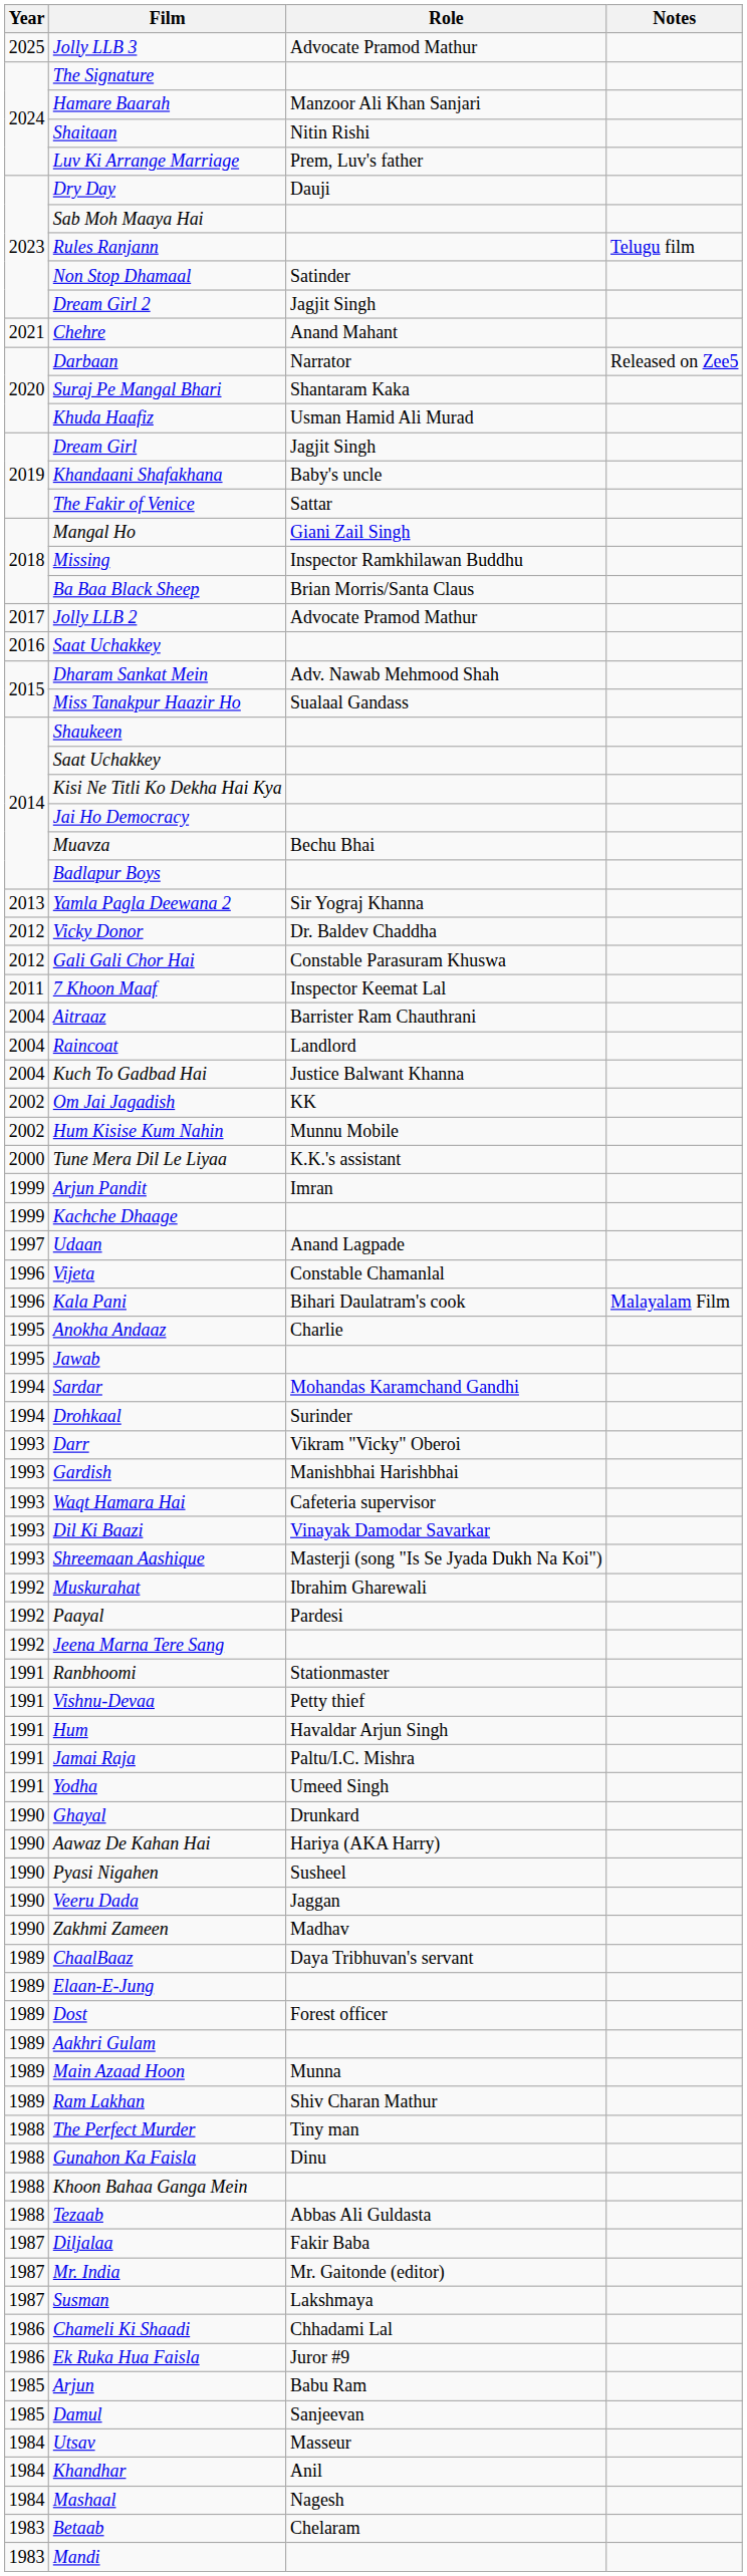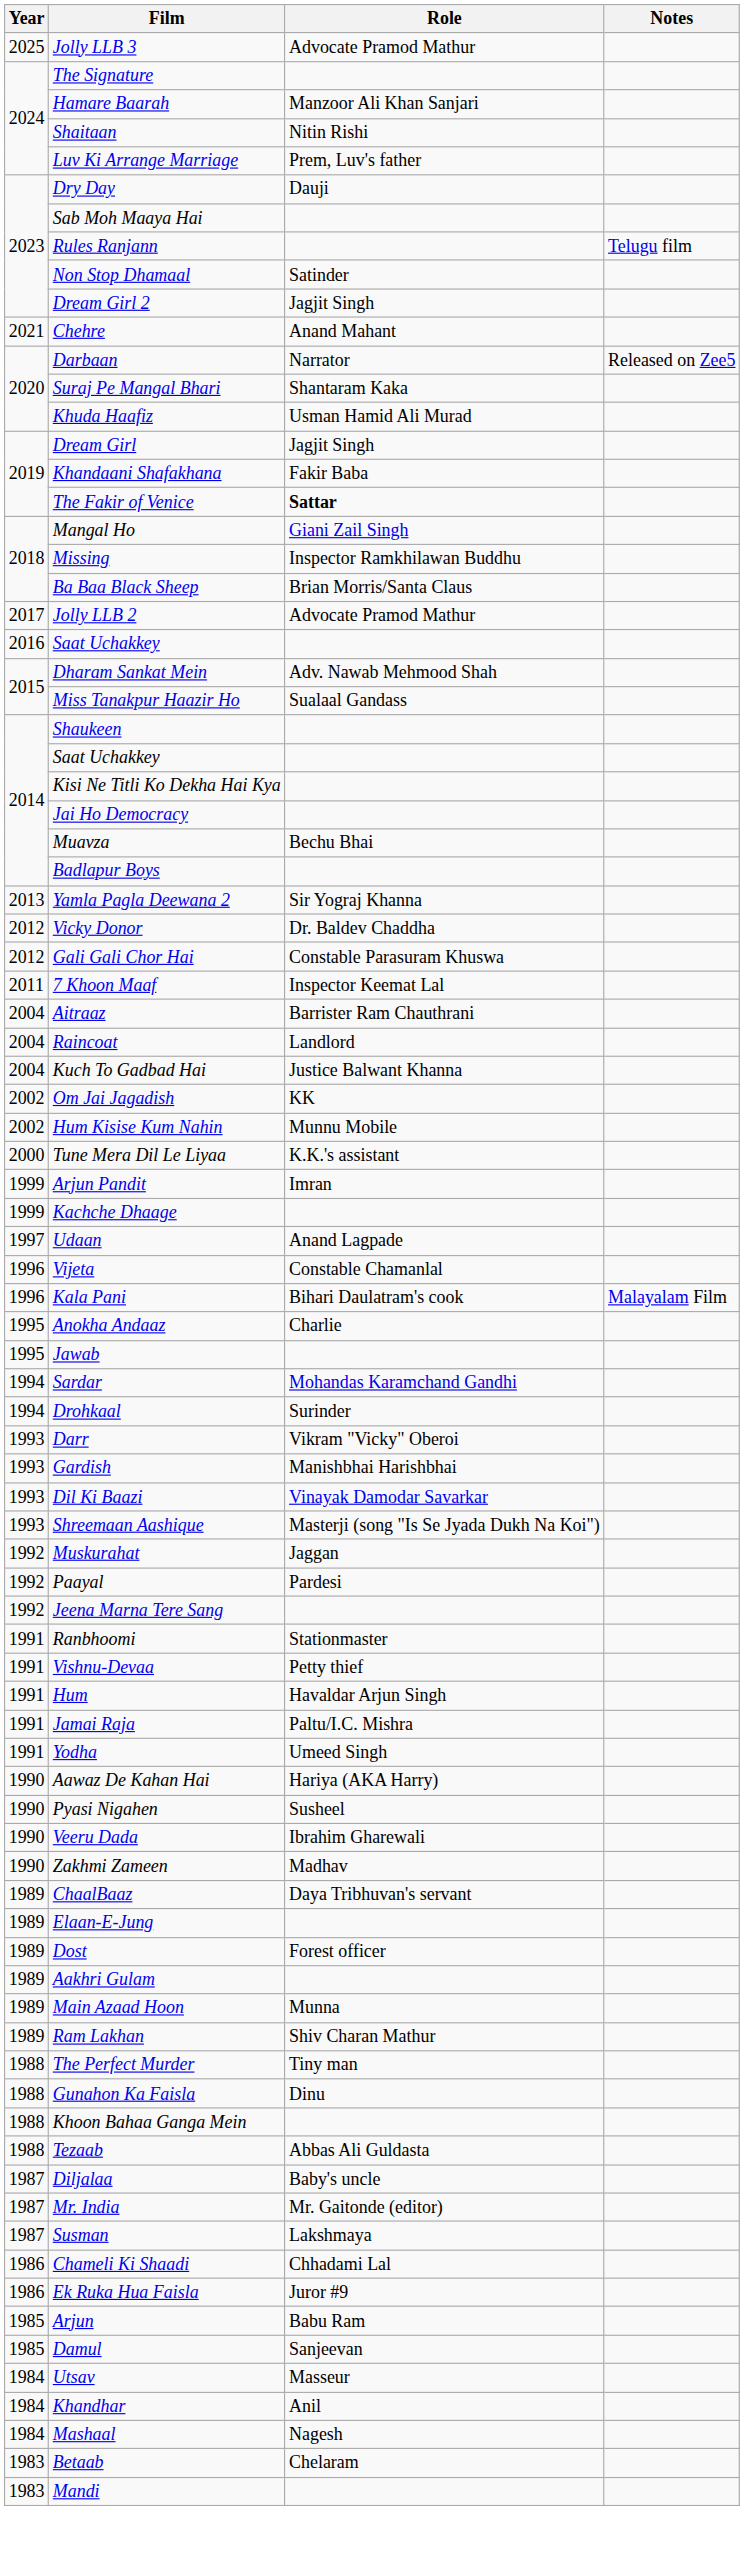 <table class="wikitable sortable">
 <tr>
 <th>Year</th>
 <th>Film</th>
 <th>Role</th>
 <th>Notes</th>
 </tr>
 <tr>
 <td>2025</td>
 <td><em><a href='#'>Jolly LLB 3</a></em></td>
 <td>Advocate Pramod Mathur</td>
 <td></td>
 </tr>
 <tr>
 <td rowspan="4">2024</td>
 <td><em><a href='#'>The Signature</a></em></td>
 <td></td>
 <td></td>
 </tr>
 <tr>
 <td><em><a href='#'>Hamare Baarah</a></em></td>
 <td>Manzoor Ali Khan Sanjari</td>
 <td></td>
 </tr>
 <tr>
 <td><em><a href='#'>Shaitaan</a></em></td>
 <td>Nitin Rishi</td>
 <td></td>
 </tr>
 <tr>
 <td><em><a href='#'>Luv Ki Arrange Marriage</a></em></td>
 <td>Prem, Luv's father</td>
 <td></td>
 </tr>
 <tr>
 <td rowspan="5">2023</td>
 <td><em><a href='#'>Dry Day</a></em></td>
 <td>Dauji</td>
 <td></td>
 </tr>
 <tr>
 <td><em>Sab Moh Maaya Hai</em></td>
 <td></td>
 <td></td>
 </tr>
 <tr>
 <td><em><a href='#'>Rules Ranjann</a></em></td>
 <td></td>
 <td><a href='#'>Telugu</a> film</td>
 </tr>
 <tr>
 <td><em><a href='#'>Non Stop Dhamaal</a></em></td>
 <td>Satinder</td>
 <td></td>
 </tr>
 <tr>
 <td><em><a href='#'>Dream Girl 2</a></em></td>
 <td>Jagjit Singh</td>
 <td></td>
 </tr>
 <tr>
 <td>2021</td>
 <td><em><a href='#'>Chehre</a></em></td>
 <td>Anand Mahant</td>
 <td></td>
 </tr>
 <tr>
 <td rowspan="3">2020</td>
 <td><em><a href='#'>Darbaan</a></em></td>
 <td>Narrator</td>
 <td>Released on <a href='#'>Zee5</a></td>
 </tr>
 <tr>
 <td><em><a href='#'>Suraj Pe Mangal Bhari</a></em></td>
 <td>Shantaram Kaka</td>
 <td></td>
 </tr>
 <tr>
 <td><em><a href='#'>Khuda Haafiz</a></em></td>
 <td>Usman Hamid Ali Murad</td>
 <td></td>
 </tr>
 <tr>
 <td rowspan="3">2019</td>
 <td><em><a href='#'>Dream Girl</a></em></td>
 <td>Jagjit Singh</td>
 <td></td>
 </tr>
 <tr>
 <td><em><a href='#'>Khandaani Shafakhana</a></em></td>
-<td>Baby's uncle</td>
+<td>Fakir Baba</td>
 <td></td>
 </tr>
 <tr>
 <td><em><a href='#'>The Fakir of Venice</a></em></td>
-<td>Sattar</td>
+<td><strong>Sattar</strong></td>
 <td></td>
 </tr>
 <tr>
 <td rowspan="3">2018</td>
 <td><em>Mangal Ho</em></td>
 <td><a href='#'>Giani Zail Singh</a></td>
 <td></td>
 </tr>
 <tr>
 <td><em><a href='#'>Missing</a></em></td>
 <td>Inspector Ramkhilawan Buddhu</td>
 <td></td>
 </tr>
 <tr>
 <td><em><a href='#'>Ba Baa Black Sheep</a></em></td>
 <td>Brian Morris/Santa Claus</td>
 <td></td>
 </tr>
 <tr>
 <td>2017</td>
 <td><em><a href='#'>Jolly LLB 2</a></em></td>
 <td>Advocate Pramod Mathur</td>
 <td></td>
 </tr>
 <tr>
 <td>2016</td>
 <td><em><a href='#'>Saat Uchakkey</a></em></td>
 <td></td>
 <td></td>
 </tr>
 <tr>
 <td rowspan="2">2015</td>
 <td><em><a href='#'>Dharam Sankat Mein</a></em></td>
 <td>Adv. Nawab Mehmood Shah</td>
 <td></td>
 </tr>
 <tr>
 <td><em><a href='#'>Miss Tanakpur Haazir Ho</a></em></td>
 <td>Sualaal Gandass</td>
 <td></td>
 </tr>
 <tr>
 <td rowspan="6">2014</td>
 <td><em><a href='#'>Shaukeen</a></em></td>
 <td></td>
 <td></td>
 </tr>
 <tr>
 <td><em>Saat Uchakkey </em></td>
 <td></td>
 <td></td>
 </tr>
 <tr>
 <td><em>Kisi Ne Titli Ko Dekha Hai Kya</em></td>
 <td></td>
 <td></td>
 </tr>
 <tr>
 <td><em><a href='#'>Jai Ho Democracy</a></em></td>
 <td></td>
 <td></td>
 </tr>
 <tr>
 <td><em>Muavza</em></td>
 <td>Bechu Bhai</td>
 <td></td>
 </tr>
 <tr>
 <td><em><a href='#'>Badlapur Boys</a></em></td>
 <td></td>
 <td></td>
 </tr>
 <tr>
 <td>2013</td>
 <td><em><a href='#'>Yamla Pagla Deewana 2</a></em></td>
 <td>Sir Yograj Khanna</td>
 <td></td>
 </tr>
 <tr>
 <td>2012</td>
 <td><em><a href='#'>Vicky Donor</a></em></td>
 <td>Dr. Baldev Chaddha</td>
 <td></td>
 </tr>
 <tr>
 <td>2012</td>
 <td><em><a href='#'>Gali Gali Chor Hai</a></em></td>
 <td>Constable Parasuram Khuswa</td>
 <td></td>
 </tr>
 <tr>
 <td>2011</td>
 <td><em><a href='#'>7 Khoon Maaf</a></em></td>
 <td>Inspector Keemat Lal</td>
 <td></td>
 </tr>
 <tr>
 <td>2004</td>
 <td><em><a href='#'>Aitraaz</a></em></td>
 <td>Barrister Ram Chauthrani</td>
 <td></td>
 </tr>
 <tr>
 <td>2004</td>
 <td><em><a href='#'>Raincoat</a></em></td>
 <td>Landlord</td>
 <td></td>
 </tr>
 <tr>
 <td>2004</td>
 <td><em>Kuch To Gadbad Hai</em></td>
 <td>Justice Balwant Khanna</td>
 <td></td>
 </tr>
 <tr>
 <td>2002</td>
 <td><em><a href='#'>Om Jai Jagadish</a></em></td>
 <td>KK</td>
 <td></td>
 </tr>
 <tr>
 <td>2002</td>
 <td><em><a href='#'>Hum Kisise Kum Nahin</a></em></td>
 <td>Munnu Mobile</td>
 <td></td>
 </tr>
 <tr>
 <td>2000</td>
 <td><em>Tune Mera Dil Le Liyaa</em></td>
 <td>K.K.'s assistant</td>
 <td></td>
 </tr>
 <tr>
 <td>1999</td>
 <td><em><a href='#'>Arjun Pandit</a></em></td>
 <td>Imran</td>
 <td></td>
 </tr>
 <tr>
 <td>1999</td>
 <td><em><a href='#'>Kachche Dhaage</a></em></td>
 <td></td>
 <td></td>
 </tr>
 <tr>
 <td>1997</td>
 <td><em><a href='#'>Udaan</a></em></td>
 <td>Anand Lagpade</td>
 <td></td>
 </tr>
 <tr>
 <td>1996</td>
 <td><em><a href='#'>Vijeta</a></em></td>
 <td>Constable Chamanlal</td>
 <td></td>
 </tr>
 <tr>
 <td>1996</td>
 <td><em><a href='#'>Kala Pani</a></em></td>
 <td>Bihari Daulatram's cook</td>
 <td><a href='#'>Malayalam</a> Film</td>
 </tr>
 <tr>
 <td>1995</td>
 <td><em><a href='#'>Anokha Andaaz</a></em></td>
 <td>Charlie</td>
 <td></td>
 </tr>
 <tr>
 <td>1995</td>
 <td><em><a href='#'>Jawab</a></em></td>
 <td></td>
 <td></td>
 </tr>
 <tr>
 <td>1994</td>
 <td><em><a href='#'>Sardar</a></em></td>
 <td><a href='#'>Mohandas Karamchand Gandhi</a></td>
 <td></td>
 </tr>
 <tr>
 <td>1994</td>
 <td><em><a href='#'>Drohkaal</a></em></td>
 <td>Surinder</td>
 <td></td>
 </tr>
 <tr>
 <td>1993</td>
 <td><em><a href='#'>Darr</a></em></td>
 <td>Vikram "Vicky" Oberoi</td>
 <td></td>
 </tr>
 <tr>
 <td>1993</td>
 <td><em><a href='#'>Gardish</a></em></td>
 <td>Manishbhai Harishbhai</td>
 <td></td>
 </tr>
 <tr>
 <td>1993</td>
-<td><em><a href='#'>Waqt Hamara Hai</a></em></td>
-<td>Cafeteria supervisor</td>
-<td></td>
-</tr>
-<tr>
-<td>1993</td>
 <td><em><a href='#'>Dil Ki Baazi</a></em></td>
 <td><a href='#'>Vinayak Damodar Savarkar</a></td>
 <td></td>
 </tr>
 <tr>
 <td>1993</td>
 <td><em><a href='#'>Shreemaan Aashique</a></em></td>
 <td>Masterji (song "Is Se Jyada Dukh Na Koi")</td>
 <td></td>
 </tr>
 <tr>
 <td>1992</td>
 <td><em><a href='#'>Muskurahat</a></em></td>
-<td>Ibrahim Gharewali</td>
+<td>Jaggan</td>
 <td></td>
 </tr>
 <tr>
 <td>1992</td>
 <td><em>Paayal</em></td>
 <td>Pardesi</td>
 <td></td>
 </tr>
 <tr>
 <td>1992</td>
 <td><em><a href='#'>Jeena Marna Tere Sang</a></em></td>
 <td></td>
 <td></td>
 </tr>
 <tr>
 <td>1991</td>
 <td><em>Ranbhoomi</em></td>
 <td>Stationmaster</td>
 <td></td>
 </tr>
 <tr>
 <td>1991</td>
 <td><em><a href='#'>Vishnu-Devaa</a></em></td>
 <td>Petty thief</td>
 <td></td>
 </tr>
 <tr>
 <td>1991</td>
 <td><em><a href='#'>Hum</a></em></td>
 <td>Havaldar Arjun Singh</td>
 <td></td>
 </tr>
 <tr>
 <td>1991</td>
 <td><em><a href='#'>Jamai Raja</a></em></td>
 <td>Paltu/I.C. Mishra</td>
 <td></td>
 </tr>
 <tr>
 <td>1991</td>
 <td><em><a href='#'>Yodha</a></em></td>
 <td>Umeed Singh</td>
 <td></td>
 </tr>
 <tr>
 <td>1990</td>
-<td><em><a href='#'>Ghayal</a></em></td>
-<td>Drunkard</td>
-<td></td>
-</tr>
-<tr>
-<td>1990</td>
 <td><em>Aawaz De Kahan Hai</em></td>
 <td>Hariya (AKA Harry)</td>
 <td></td>
 </tr>
 <tr>
 <td>1990</td>
 <td><em>Pyasi Nigahen</em></td>
 <td>Susheel</td>
 <td></td>
 </tr>
 <tr>
 <td>1990</td>
 <td><em><a href='#'>Veeru Dada</a></em></td>
-<td>Jaggan</td>
+<td>Ibrahim Gharewali</td>
 <td></td>
 </tr>
 <tr>
 <td>1990</td>
 <td><em>Zakhmi Zameen</em></td>
 <td>Madhav</td>
 <td></td>
 </tr>
 <tr>
 <td>1989</td>
 <td><em><a href='#'>ChaalBaaz</a></em></td>
 <td>Daya Tribhuvan's servant</td>
 <td></td>
 </tr>
 <tr>
 <td>1989</td>
 <td><em><a href='#'>Elaan-E-Jung</a></em></td>
 <td></td>
 <td></td>
 </tr>
 <tr>
 <td>1989</td>
 <td><em><a href='#'>Dost</a></em></td>
 <td>Forest officer</td>
 <td></td>
 </tr>
 <tr>
 <td>1989</td>
 <td><em><a href='#'>Aakhri Gulam</a></em></td>
 <td></td>
 <td></td>
 </tr>
 <tr>
 <td>1989</td>
 <td><em><a href='#'>Main Azaad Hoon</a></em></td>
 <td>Munna</td>
 <td></td>
 </tr>
 <tr>
 <td>1989</td>
 <td><em><a href='#'>Ram Lakhan</a></em></td>
 <td>Shiv Charan Mathur</td>
 <td></td>
 </tr>
 <tr>
 <td>1988</td>
 <td><em><a href='#'>The Perfect Murder</a></em></td>
 <td>Tiny man</td>
 <td></td>
 </tr>
 <tr>
 <td>1988</td>
 <td><em><a href='#'>Gunahon Ka Faisla</a></em></td>
 <td>Dinu</td>
 <td></td>
 </tr>
 <tr>
 <td>1988</td>
 <td><em>Khoon Bahaa Ganga Mein</em></td>
 <td></td>
 <td></td>
 </tr>
 <tr>
 <td>1988</td>
 <td><em><a href='#'>Tezaab</a></em></td>
 <td>Abbas Ali Guldasta</td>
 <td></td>
 </tr>
 <tr>
 <td>1987</td>
 <td><em><a href='#'>Diljalaa</a></em></td>
-<td>Fakir Baba</td>
+<td>Baby's uncle</td>
 <td></td>
 </tr>
 <tr>
 <td>1987</td>
 <td><em><a href='#'>Mr. India</a></em></td>
 <td>Mr. Gaitonde (editor)</td>
 <td></td>
 </tr>
 <tr>
 <td>1987</td>
 <td><em><a href='#'>Susman</a></em></td>
 <td>Lakshmaya</td>
 <td></td>
 </tr>
 <tr>
 <td>1986</td>
 <td><em><a href='#'>Chameli Ki Shaadi</a></em></td>
 <td>Chhadami Lal</td>
 <td></td>
 </tr>
 <tr>
 <td>1986</td>
 <td><em><a href='#'>Ek Ruka Hua Faisla</a></em></td>
 <td>Juror #9</td>
 <td></td>
 </tr>
 <tr>
 <td>1985</td>
 <td><em><a href='#'>Arjun</a></em></td>
 <td>Babu Ram</td>
 <td></td>
 </tr>
 <tr>
 <td>1985</td>
 <td><em><a href='#'>Damul</a></em></td>
 <td>Sanjeevan</td>
 <td></td>
 </tr>
 <tr>
 <td>1984</td>
 <td><em><a href='#'>Utsav</a></em></td>
 <td>Masseur</td>
 <td></td>
 </tr>
 <tr>
 <td>1984</td>
 <td><em><a href='#'>Khandhar</a></em></td>
 <td>Anil</td>
 <td></td>
 </tr>
 <tr>
 <td>1984</td>
 <td><em><a href='#'>Mashaal</a></em></td>
 <td>Nagesh</td>
 <td></td>
 </tr>
 <tr>
 <td>1983</td>
 <td><em><a href='#'>Betaab</a></em></td>
 <td>Chelaram</td>
 <td></td>
 </tr>
 <tr>
 <td>1983</td>
 <td><em><a href='#'>Mandi</a></em></td>
 <td></td>
 <td></td>
 </tr>
 <tr>
 </tr>
 </table>
